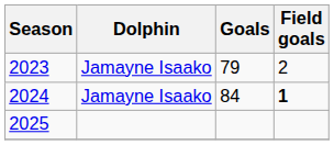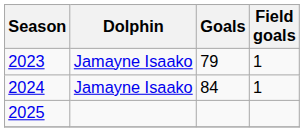 <table class="wikitable">
 <tr>
 <th>Season</th>
 <th>Dolphin</th>
 <th>Goals</th>
 <th>Field<br>goals</th>
 </tr>
 <tr>
 <td><a href='#'>2023</a></td>
 <td><a href='#'>Jamayne Isaako</a></td>
 <td>79</td>
-<td>2</td>
+<td>1</td>
 </tr>
 <tr>
 <td><a href='#'>2024</a></td>
 <td><a href='#'>Jamayne Isaako</a></td>
 <td>84</td>
-<td><strong>1</strong></td>
+<td>1</td>
 </tr>
 <tr>
 <td><a href='#'>2025</a></td>
 <td></td>
 <td></td>
 <td></td>
 </tr>
 <tr>
 </tr>
 </table>
